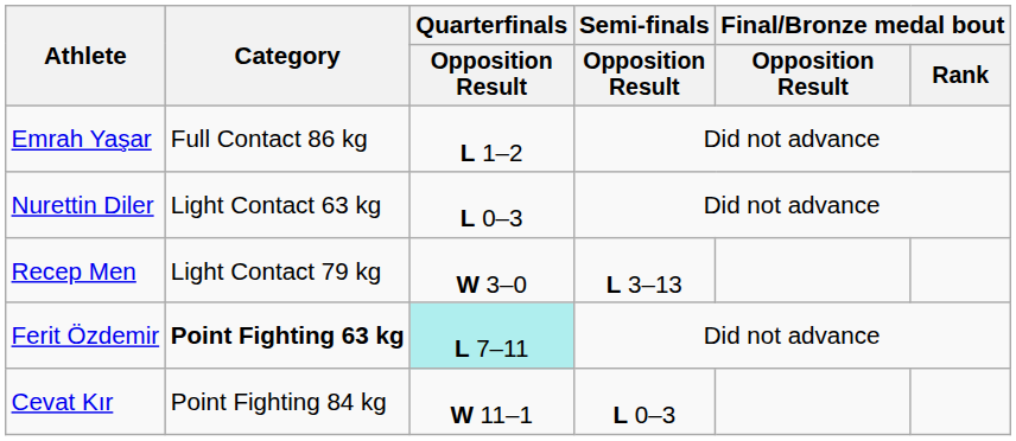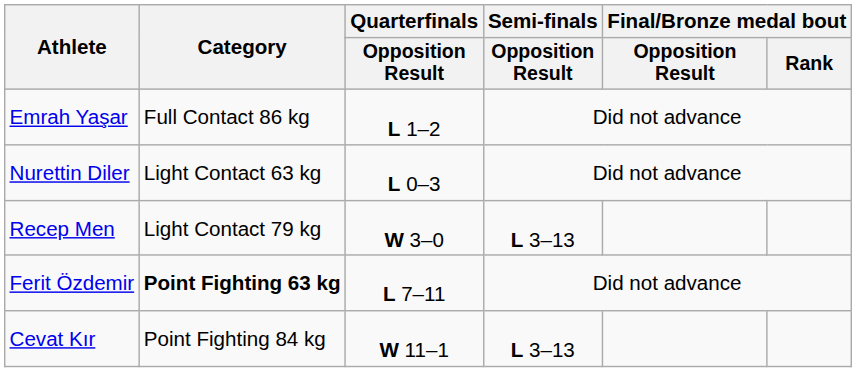 <table class="wikitable" style="text-align:center; font-size:90%">
 <tr>
 <th rowspan=2>Athlete</th>
 <th rowspan=2>Category</th>
 <th>Quarterfinals</th>
 <th>Semi-finals</th>
 <th colspan=2>Final/Bronze medal bout</th>
 </tr>
 <tr style="font-size:95%">
 <th>Opposition<br>Result</th>
 <th>Opposition<br>Result</th>
 <th>Opposition<br>Result</th>
 <th>Rank</th>
 </tr>
 <tr>
 <td align=left><a href='#'>Emrah Yaşar</a></td>
 <td align=left>Full Contact 86 kg</td>
 <td><br><strong>L</strong> 1–2</td>
 <td colspan=3>Did not advance</td>
 </tr>
 <tr>
 <td align=left><a href='#'>Nurettin Diler</a></td>
 <td align=left>Light Contact 63 kg</td>
 <td><br><strong>L</strong> 0–3</td>
 <td colspan=3>Did not advance</td>
 </tr>
 <tr>
 <td align=left><a href='#'>Recep Men</a></td>
 <td align=left>Light Contact 79 kg</td>
 <td><br><strong>W</strong> 3–0</td>
 <td><br><strong>L</strong> 3–13</td>
 <td></td>
 <td></td>
 </tr>
 <tr>
 <td align=left><a href='#'>Ferit Özdemir</a></td>
 <td align=left><strong>Point Fighting 63 kg</strong></td>
-<td style="background: paleturquoise;"><br><strong>L</strong> 7–11</td>
+<td><br><strong>L</strong> 7–11</td>
 <td colspan=3>Did not advance</td>
 </tr>
 <tr>
 <td align=left><a href='#'>Cevat Kır</a></td>
 <td align=left>Point Fighting 84 kg</td>
 <td><br><strong>W</strong> 11–1</td>
-<td><br><strong>L</strong> 0–3</td>
+<td><br><strong>L</strong> 3–13</td>
 <td></td>
 <td></td>
 </tr>
 </table>
